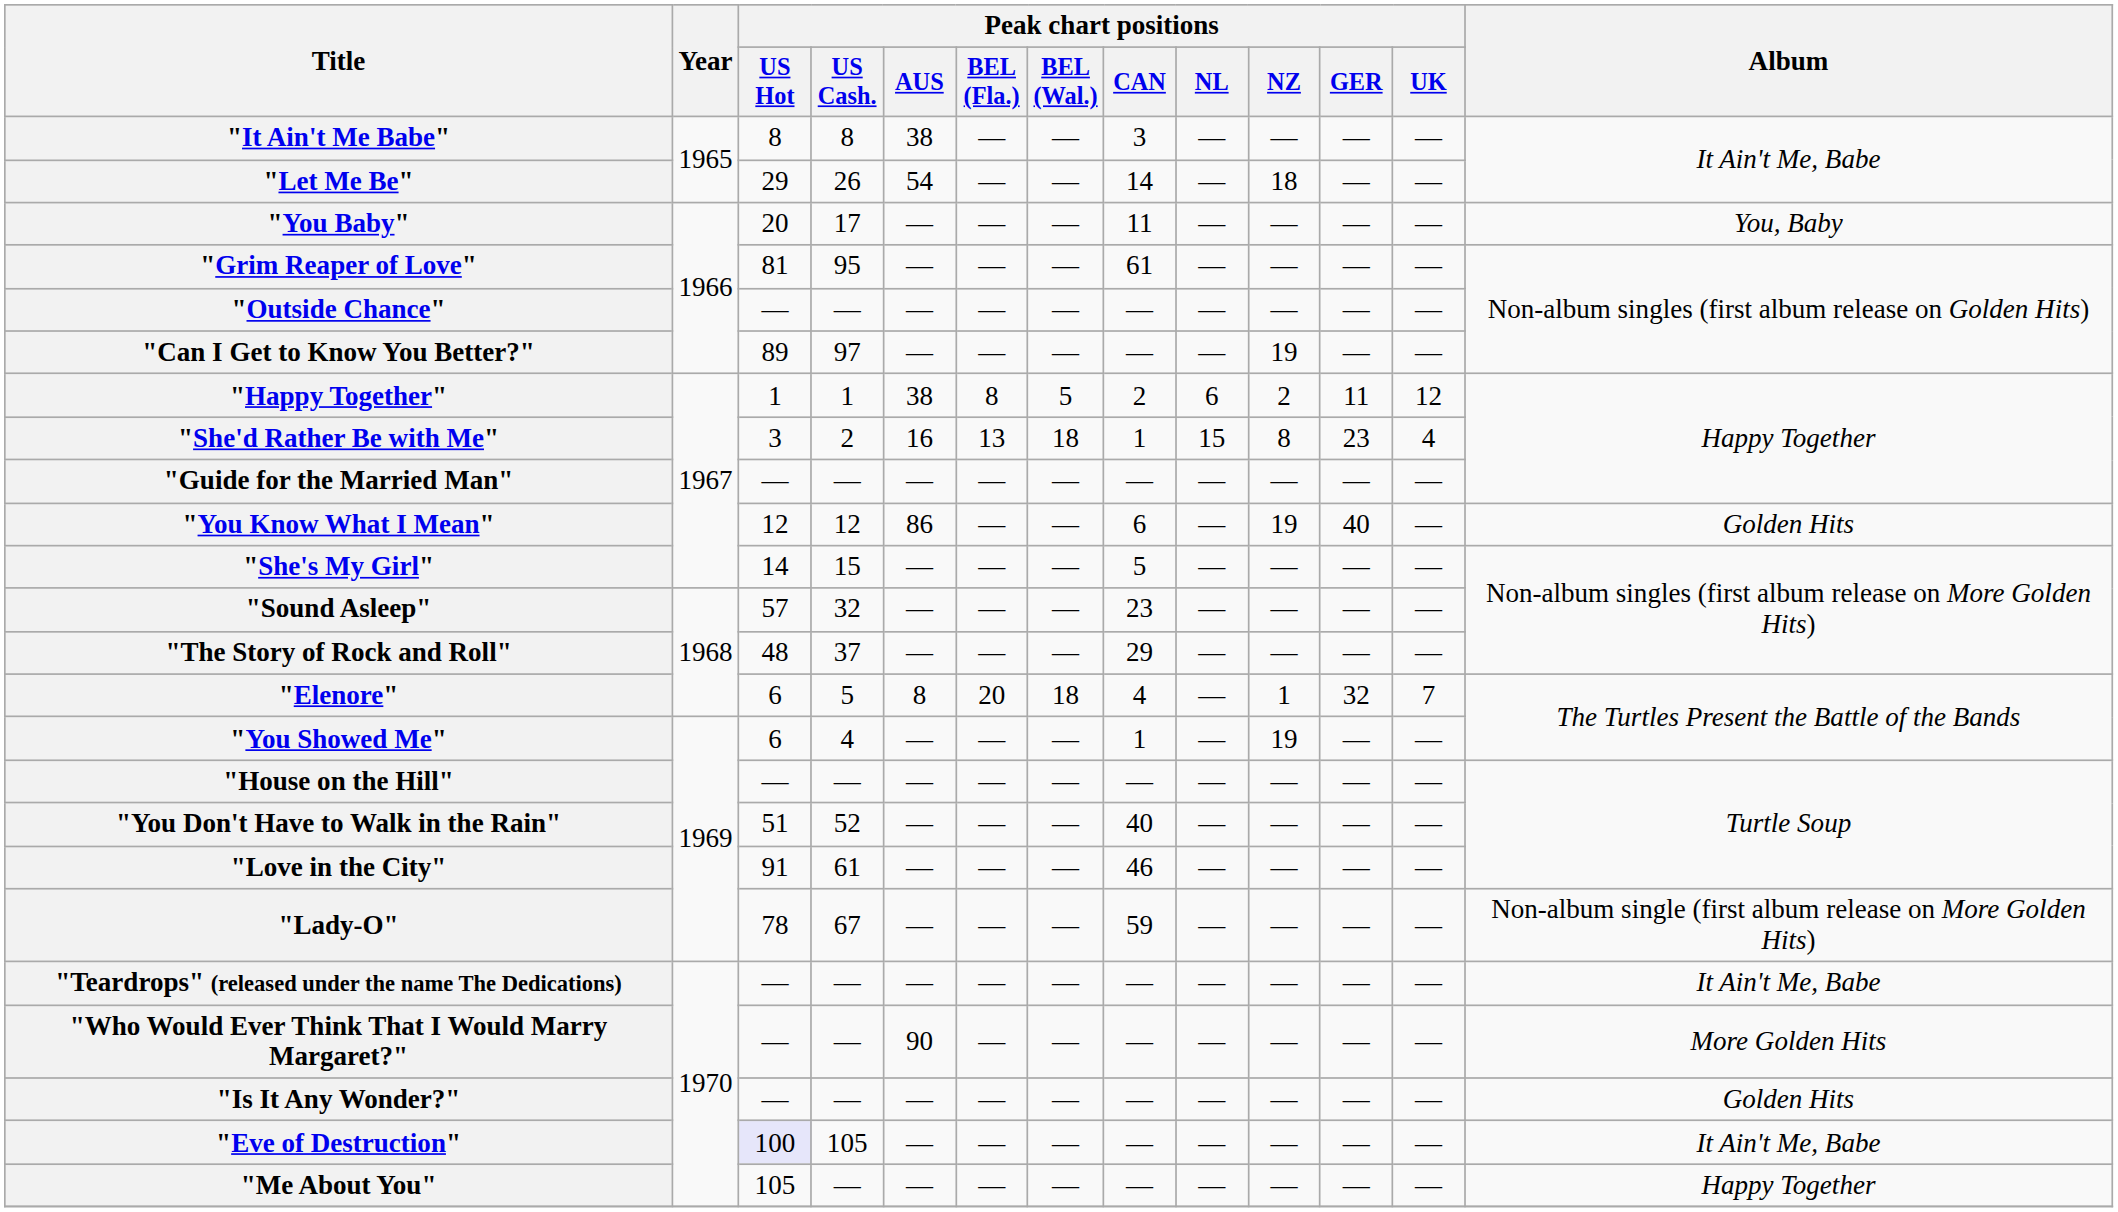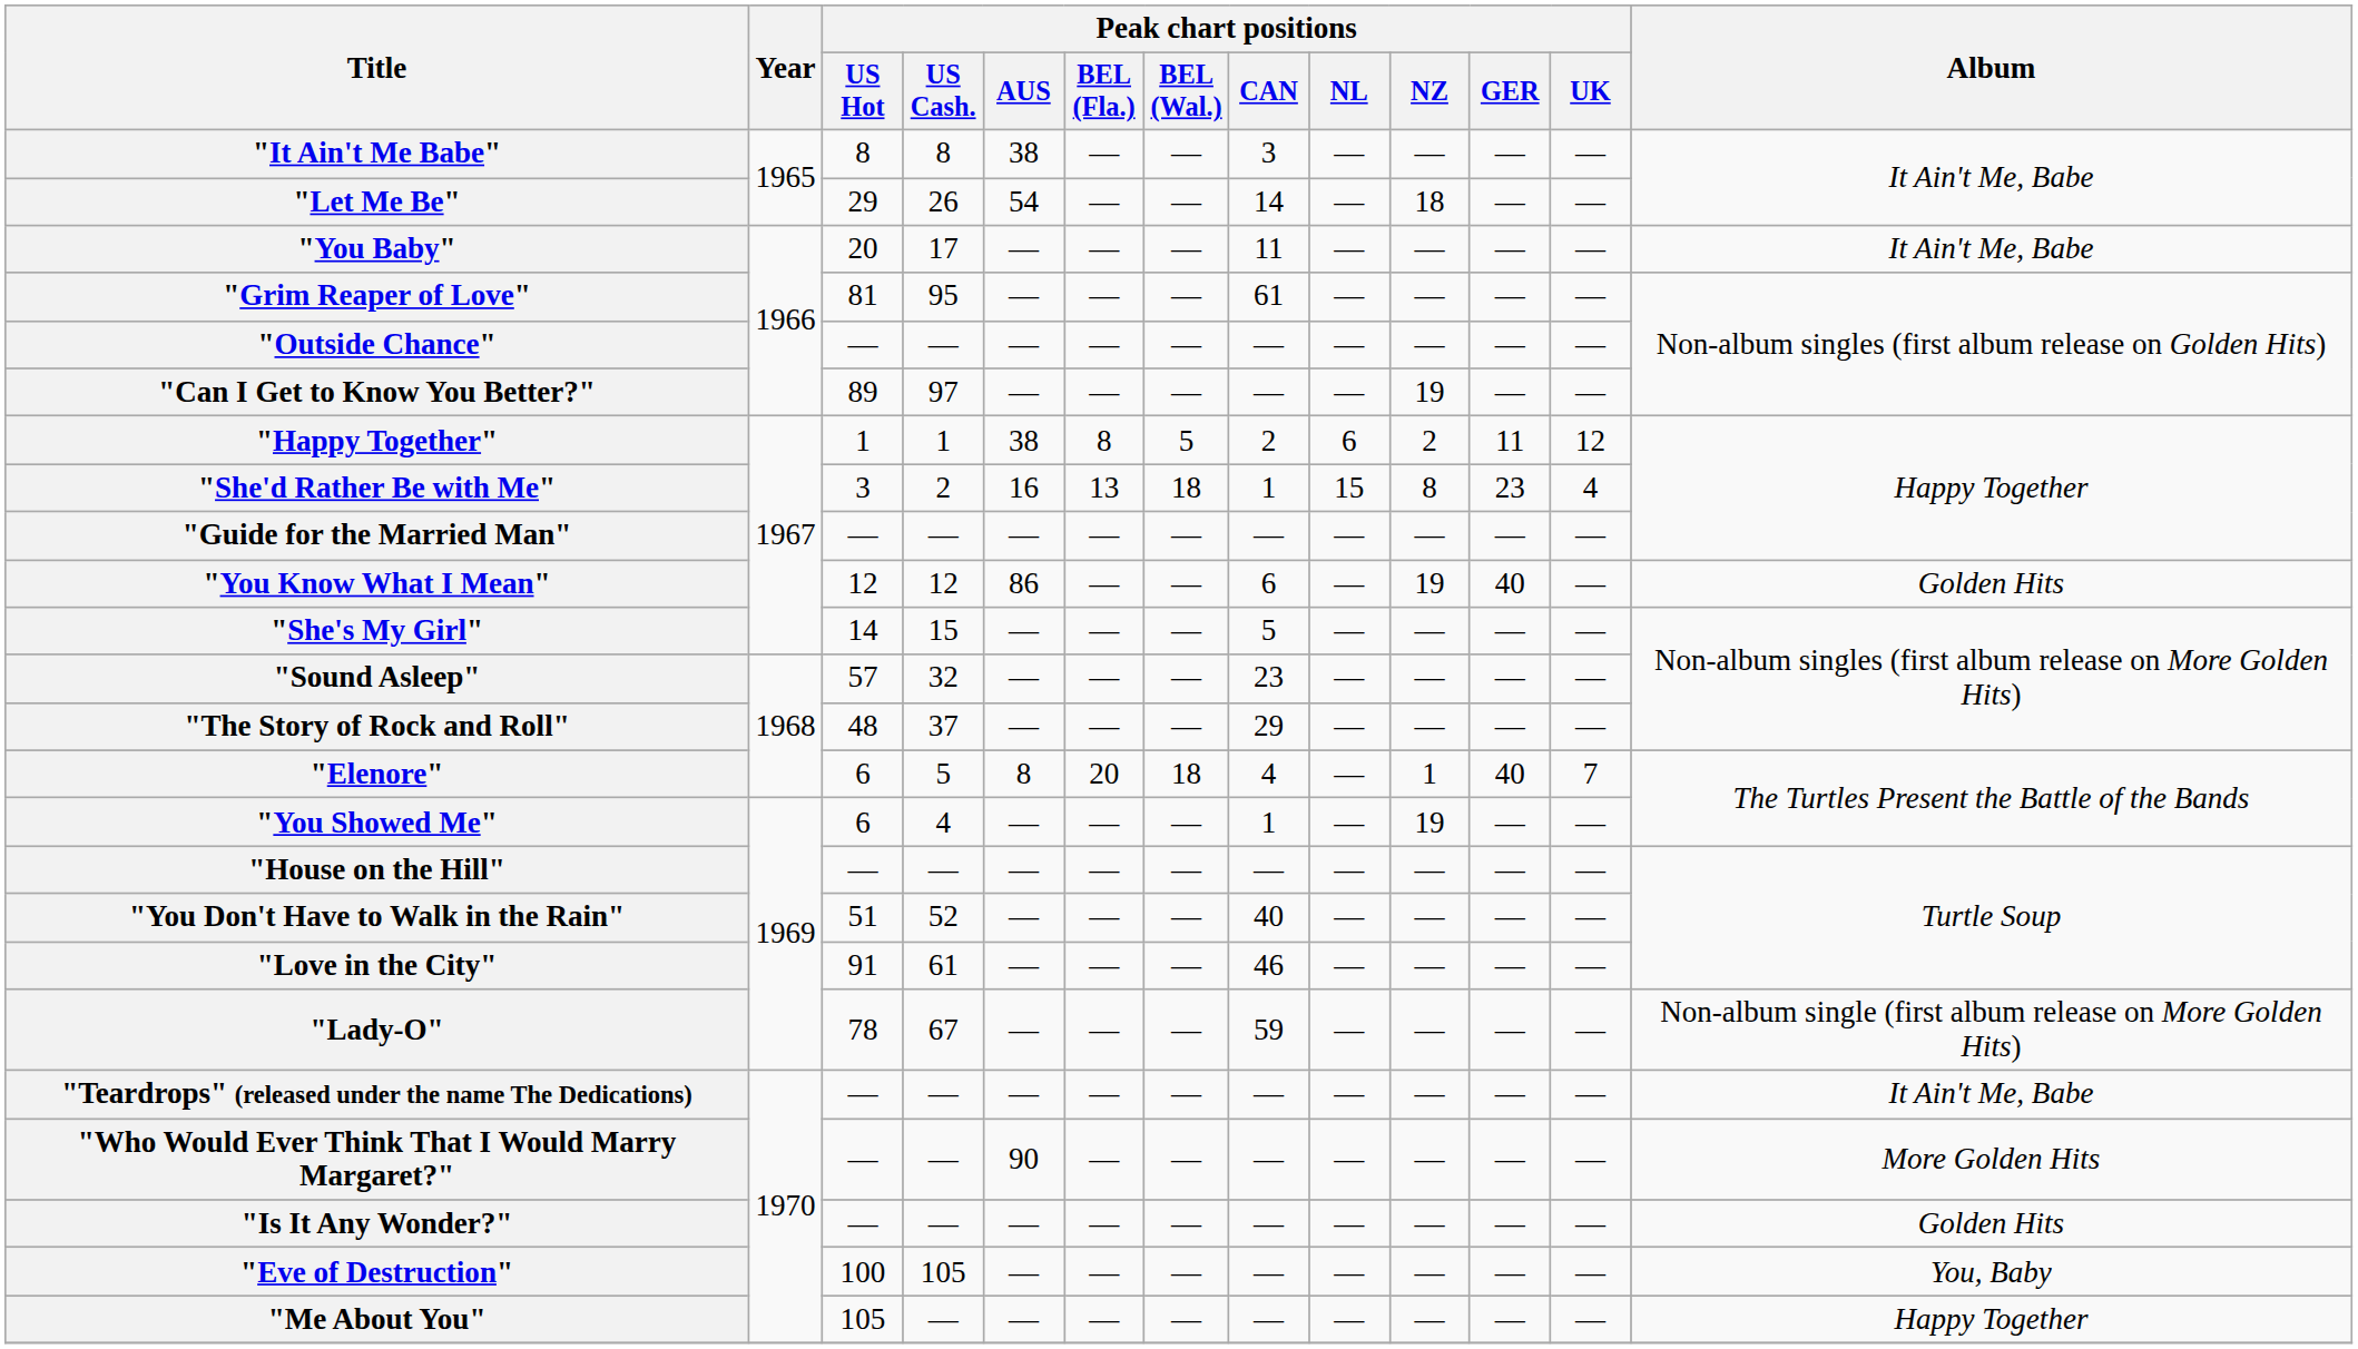 <table class="wikitable plainrowheaders" style="text-align:center;">
 <tr>
 <th rowspan="2" scope="col">Title</th>
 <th rowspan="2" scope="col">Year</th>
 <th colspan="10" scope="col">Peak chart positions</th>
 <th rowspan="2" scope="col">Album</th>
 </tr>
 <tr>
 <th scope="col" style="width:2.5em;font-size:90%;"><a href='#'>US<br>Hot</a><br></th>
 <th scope="col" style="width:2.5em;font-size:90%;"><a href='#'>US<br>Cash.</a><br></th>
 <th scope="col" style="width:2.5em;font-size:90%;"><a href='#'>AUS</a><br></th>
 <th scope="col" style="width:2.5em;font-size:90%;"><a href='#'>BEL<br>(Fla.)</a><br></th>
 <th scope="col" style="width:2.5em;font-size:90%;"><a href='#'>BEL<br>(Wal.)</a><br></th>
 <th scope="col" style="width:2.5em;font-size:90%;"><a href='#'>CAN</a><br></th>
 <th scope="col" style="width:2.5em;font-size:90%;"><a href='#'>NL</a><br></th>
 <th scope="col" style="width:2.5em;font-size:90%;"><a href='#'>NZ</a><br></th>
 <th scope="col" style="width:2.5em;font-size:90%;"><a href='#'>GER</a><br></th>
 <th scope="col" style="width:2.5em;font-size:90%;"><a href='#'>UK</a><br></th>
 </tr>
 <tr>
 <th scope="row">"<a href='#'>It Ain't Me Babe</a>"</th>
 <td rowspan="2">1965</td>
 <td>8</td>
 <td>8</td>
 <td>38</td>
 <td>—</td>
 <td>—</td>
 <td>3</td>
 <td>—</td>
 <td>—</td>
 <td>—</td>
 <td>—</td>
 <td rowspan="2"><em>It Ain't Me, Babe</em></td>
 </tr>
 <tr>
 <th scope="row">"<a href='#'>Let Me Be</a>"</th>
 <td>29</td>
 <td>26</td>
 <td>54</td>
 <td>—</td>
 <td>—</td>
 <td>14</td>
 <td>—</td>
 <td>18</td>
 <td>—</td>
 <td>—</td>
 </tr>
 <tr>
 <th scope="row">"<a href='#'>You Baby</a>"</th>
 <td rowspan="4">1966</td>
 <td>20</td>
 <td>17</td>
 <td>—</td>
 <td>—</td>
 <td>—</td>
 <td>11</td>
 <td>—</td>
 <td>—</td>
 <td>—</td>
 <td>—</td>
-<td><em>You, Baby</em></td>
+<td><em>It Ain't Me, Babe</em></td>
 </tr>
 <tr>
 <th scope="row">"<a href='#'>Grim Reaper of Love</a>"</th>
 <td>81</td>
 <td>95</td>
 <td>—</td>
 <td>—</td>
 <td>—</td>
 <td>61</td>
 <td>—</td>
 <td>—</td>
 <td>—</td>
 <td>—</td>
 <td rowspan="3">Non-album singles (first album release on <em>Golden Hits</em>)</td>
 </tr>
 <tr>
 <th scope="row">"<a href='#'>Outside Chance</a>"</th>
 <td>—</td>
 <td>—</td>
 <td>—</td>
 <td>—</td>
 <td>—</td>
 <td>—</td>
 <td>—</td>
 <td>—</td>
 <td>—</td>
 <td>—</td>
 </tr>
 <tr>
 <th scope="row">"Can I Get to Know You Better?"</th>
 <td>89</td>
 <td>97</td>
 <td>—</td>
 <td>—</td>
 <td>—</td>
 <td>—</td>
 <td>—</td>
 <td>19</td>
 <td>—</td>
 <td>—</td>
 </tr>
 <tr>
 <th scope="row">"<a href='#'>Happy Together</a>"</th>
 <td rowspan="5">1967</td>
 <td>1</td>
 <td>1</td>
 <td>38</td>
 <td>8</td>
 <td>5</td>
 <td>2</td>
 <td>6</td>
 <td>2</td>
 <td>11</td>
 <td>12</td>
 <td rowspan="3"><em>Happy Together</em></td>
 </tr>
 <tr>
 <th scope="row">"<a href='#'>She'd Rather Be with Me</a>"</th>
 <td>3</td>
 <td>2</td>
 <td>16</td>
 <td>13</td>
 <td>18</td>
 <td>1</td>
 <td>15</td>
 <td>8</td>
 <td>23</td>
 <td>4</td>
 </tr>
 <tr>
 <th scope="row">"Guide for the Married Man"</th>
 <td>—</td>
 <td>—</td>
 <td>—</td>
 <td>—</td>
 <td>—</td>
 <td>—</td>
 <td>—</td>
 <td>—</td>
 <td>—</td>
 <td>—</td>
 </tr>
 <tr>
 <th scope="row">"<a href='#'>You Know What I Mean</a>"</th>
 <td>12</td>
 <td>12</td>
 <td>86</td>
 <td>—</td>
 <td>—</td>
 <td>6</td>
 <td>—</td>
 <td>19</td>
 <td>40</td>
 <td>—</td>
 <td><em>Golden Hits</em></td>
 </tr>
 <tr>
 <th scope="row">"<a href='#'>She's My Girl</a>"</th>
 <td>14</td>
 <td>15</td>
 <td>—</td>
 <td>—</td>
 <td>—</td>
 <td>5</td>
 <td>—</td>
 <td>—</td>
 <td>—</td>
 <td>—</td>
 <td rowspan="3">Non-album singles (first album release on <em>More Golden Hits</em>)</td>
 </tr>
 <tr>
 <th scope="row">"Sound Asleep"</th>
 <td rowspan="3">1968</td>
 <td>57</td>
 <td>32</td>
 <td>—</td>
 <td>—</td>
 <td>—</td>
 <td>23</td>
 <td>—</td>
 <td>—</td>
 <td>—</td>
 <td>—</td>
 </tr>
 <tr>
 <th scope="row">"The Story of Rock and Roll"</th>
 <td>48</td>
 <td>37</td>
 <td>—</td>
 <td>—</td>
 <td>—</td>
 <td>29</td>
 <td>—</td>
 <td>—</td>
 <td>—</td>
 <td>—</td>
 </tr>
 <tr>
 <th scope="row">"<a href='#'>Elenore</a>"</th>
 <td>6</td>
 <td>5</td>
 <td>8</td>
 <td>20</td>
 <td>18</td>
 <td>4</td>
 <td>—</td>
 <td>1</td>
-<td>32</td>
+<td>40</td>
 <td>7</td>
 <td rowspan="2"><em>The Turtles Present the Battle of the Bands</em></td>
 </tr>
 <tr>
 <th scope="row">"<a href='#'>You Showed Me</a>"</th>
 <td rowspan="5">1969</td>
 <td>6</td>
 <td>4</td>
 <td>—</td>
 <td>—</td>
 <td>—</td>
 <td>1</td>
 <td>—</td>
 <td>19</td>
 <td>—</td>
 <td>—</td>
 </tr>
 <tr>
 <th scope="row">"House on the Hill"</th>
 <td>—</td>
 <td>—</td>
 <td>—</td>
 <td>—</td>
 <td>—</td>
 <td>—</td>
 <td>—</td>
 <td>—</td>
 <td>—</td>
 <td>—</td>
 <td rowspan="3"><em>Turtle Soup</em></td>
 </tr>
 <tr>
 <th scope="row">"You Don't Have to Walk in the Rain"</th>
 <td>51</td>
 <td>52</td>
 <td>—</td>
 <td>—</td>
 <td>—</td>
 <td>40</td>
 <td>—</td>
 <td>—</td>
 <td>—</td>
 <td>—</td>
 </tr>
 <tr>
 <th scope="row">"Love in the City"</th>
 <td>91</td>
 <td>61</td>
 <td>—</td>
 <td>—</td>
 <td>—</td>
 <td>46</td>
 <td>—</td>
 <td>—</td>
 <td>—</td>
 <td>—</td>
 </tr>
 <tr>
 <th scope="row">"Lady-O"</th>
 <td>78</td>
 <td>67</td>
 <td>—</td>
 <td>—</td>
 <td>—</td>
 <td>59</td>
 <td>—</td>
 <td>—</td>
 <td>—</td>
 <td>—</td>
 <td>Non-album single (first album release on <em>More Golden Hits</em>)</td>
 </tr>
 <tr>
 <th scope="row">"Teardrops" <small>(released under the name The Dedications)</small></th>
 <td rowspan="5">1970</td>
 <td>—</td>
 <td>—</td>
 <td>—</td>
 <td>—</td>
 <td>—</td>
 <td>—</td>
 <td>—</td>
 <td>—</td>
 <td>—</td>
 <td>—</td>
 <td><em>It Ain't Me, Babe</em></td>
 </tr>
 <tr>
 <th scope="row">"Who Would Ever Think That I Would Marry Margaret?"</th>
 <td>—</td>
 <td>—</td>
 <td>90</td>
 <td>—</td>
 <td>—</td>
 <td>—</td>
 <td>—</td>
 <td>—</td>
 <td>—</td>
 <td>—</td>
 <td><em>More Golden Hits</em></td>
 </tr>
 <tr>
 <th scope="row">"Is It Any Wonder?"</th>
 <td>—</td>
 <td>—</td>
 <td>—</td>
 <td>—</td>
 <td>—</td>
 <td>—</td>
 <td>—</td>
 <td>—</td>
 <td>—</td>
 <td>—</td>
 <td><em>Golden Hits</em></td>
 </tr>
 <tr>
 <th scope="row">"<a href='#'>Eve of Destruction</a>"</th>
-<td style="background: lavender;">100</td>
+<td>100</td>
 <td>105</td>
 <td>—</td>
 <td>—</td>
 <td>—</td>
 <td>—</td>
 <td>—</td>
 <td>—</td>
 <td>—</td>
 <td>—</td>
-<td><em>It Ain't Me, Babe</em></td>
+<td><em>You, Baby</em></td>
 </tr>
 <tr>
 <th scope="row">"Me About You"</th>
 <td>105</td>
 <td>—</td>
 <td>—</td>
 <td>—</td>
 <td>—</td>
 <td>—</td>
 <td>—</td>
 <td>—</td>
 <td>—</td>
 <td>—</td>
 <td><em>Happy Together</em></td>
 </tr>
 <tr>
 </tr>
 </table>
